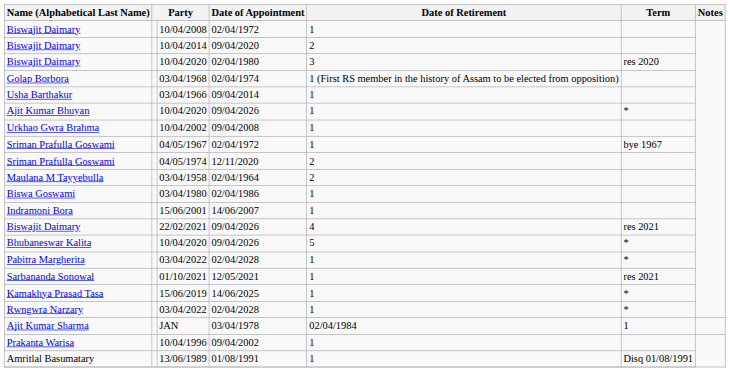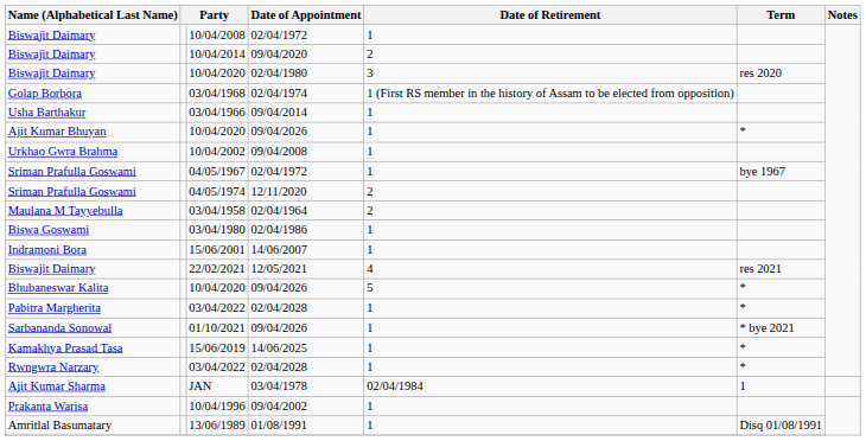 <table class="wikitable sortable">
 <tr>
 <th>Name (Alphabetical Last Name)</th>
 <th colspan=2>Party</th>
 <th>Date of Appointment</th>
 <th>Date of Retirement</th>
 <th>Term</th>
 <th>Notes</th>
 </tr>
 <tr>
 <td><a href='#'>Biswajit Daimary</a></td>
 <td></td>
 <td>10/04/2008</td>
 <td>02/04/1972</td>
 <td>1</td>
 <td></td>
 </tr>
 <tr>
 <td><a href='#'>Biswajit Daimary</a></td>
 <td></td>
 <td>10/04/2014</td>
 <td>09/04/2020</td>
 <td>2</td>
 <td></td>
 </tr>
 <tr>
 <td><a href='#'>Biswajit Daimary</a></td>
 <td></td>
 <td>10/04/2020</td>
 <td>02/04/1980</td>
 <td>3</td>
 <td>res 2020</td>
 </tr>
 <tr>
 <td><a href='#'>Golap Borbora</a></td>
 <td></td>
 <td>03/04/1968</td>
 <td>02/04/1974</td>
 <td>1 (First RS member in the history of Assam to be elected from opposition)</td>
 <td></td>
 </tr>
 <tr>
 <td><a href='#'>Usha Barthakur</a></td>
 <td></td>
 <td>03/04/1966</td>
 <td>09/04/2014</td>
 <td>1</td>
 <td></td>
 </tr>
 <tr>
 <td><a href='#'>Ajit Kumar Bhuyan</a></td>
 <td></td>
 <td>10/04/2020</td>
 <td>09/04/2026</td>
 <td>1</td>
 <td>*</td>
 </tr>
 <tr>
 <td><a href='#'>Urkhao Gwra Brahma</a></td>
 <td></td>
 <td>10/04/2002</td>
 <td>09/04/2008</td>
 <td>1</td>
 <td></td>
 </tr>
 <tr>
 <td><a href='#'>Sriman Prafulla Goswami</a></td>
 <td></td>
 <td>04/05/1967</td>
 <td>02/04/1972</td>
 <td>1</td>
 <td>bye 1967</td>
 </tr>
 <tr>
 <td><a href='#'>Sriman Prafulla Goswami</a></td>
 <td></td>
 <td>04/05/1974</td>
 <td>12/11/2020</td>
 <td>2</td>
 <td></td>
 </tr>
 <tr>
 <td><a href='#'>Maulana M Tayyebulla</a></td>
 <td></td>
 <td>03/04/1958</td>
 <td>02/04/1964</td>
 <td>2</td>
 <td></td>
 </tr>
 <tr>
 <td><a href='#'>Biswa Goswami</a></td>
 <td></td>
 <td>03/04/1980</td>
 <td>02/04/1986</td>
 <td>1</td>
 <td></td>
 </tr>
 <tr>
 <td><a href='#'>Indramoni Bora</a></td>
 <td></td>
 <td>15/06/2001</td>
 <td>14/06/2007</td>
 <td>1</td>
 <td></td>
 </tr>
 <tr>
 <td><a href='#'>Biswajit Daimary</a></td>
 <td></td>
 <td>22/02/2021</td>
-<td>09/04/2026</td>
+<td>12/05/2021</td>
 <td>4</td>
 <td>res 2021</td>
 </tr>
 <tr>
 <td><a href='#'>Bhubaneswar Kalita</a></td>
 <td></td>
 <td>10/04/2020</td>
 <td>09/04/2026</td>
 <td>5</td>
 <td>*</td>
 </tr>
 <tr>
 <td><a href='#'>Pabitra Margherita</a></td>
 <td></td>
 <td>03/04/2022</td>
 <td>02/04/2028</td>
 <td>1</td>
 <td>*</td>
 </tr>
 <tr>
 <td><a href='#'>Sarbananda Sonowal</a></td>
 <td></td>
 <td>01/10/2021</td>
-<td>12/05/2021</td>
+<td>09/04/2026</td>
 <td>1</td>
-<td>res 2021</td>
+<td>* bye 2021 </td>
 </tr>
 <tr>
 <td><a href='#'>Kamakhya Prasad Tasa</a></td>
 <td></td>
 <td>15/06/2019</td>
 <td>14/06/2025</td>
 <td>1</td>
 <td>*</td>
 </tr>
 <tr>
 <td><a href='#'>Rwngwra Narzary</a></td>
 <td></td>
 <td>03/04/2022</td>
 <td>02/04/2028</td>
 <td>1</td>
 <td>*</td>
 </tr>
 <tr>
 <td><a href='#'>Ajit Kumar Sharma</a></td>
 <td></td>
 <td>JAN</td>
 <td>03/04/1978</td>
 <td>02/04/1984</td>
 <td>1</td>
 <td></td>
 </tr>
 <tr>
 <td><a href='#'>Prakanta Warisa</a></td>
 <td></td>
 <td>10/04/1996</td>
 <td>09/04/2002</td>
 <td>1</td>
 <td></td>
 </tr>
 <tr>
 <td>Amritlal Basumatary</td>
 <td></td>
 <td>13/06/1989</td>
 <td>01/08/1991</td>
 <td>1</td>
 <td>Disq 01/08/1991</td>
 </tr>
 <tr>
 </tr>
 </table>
